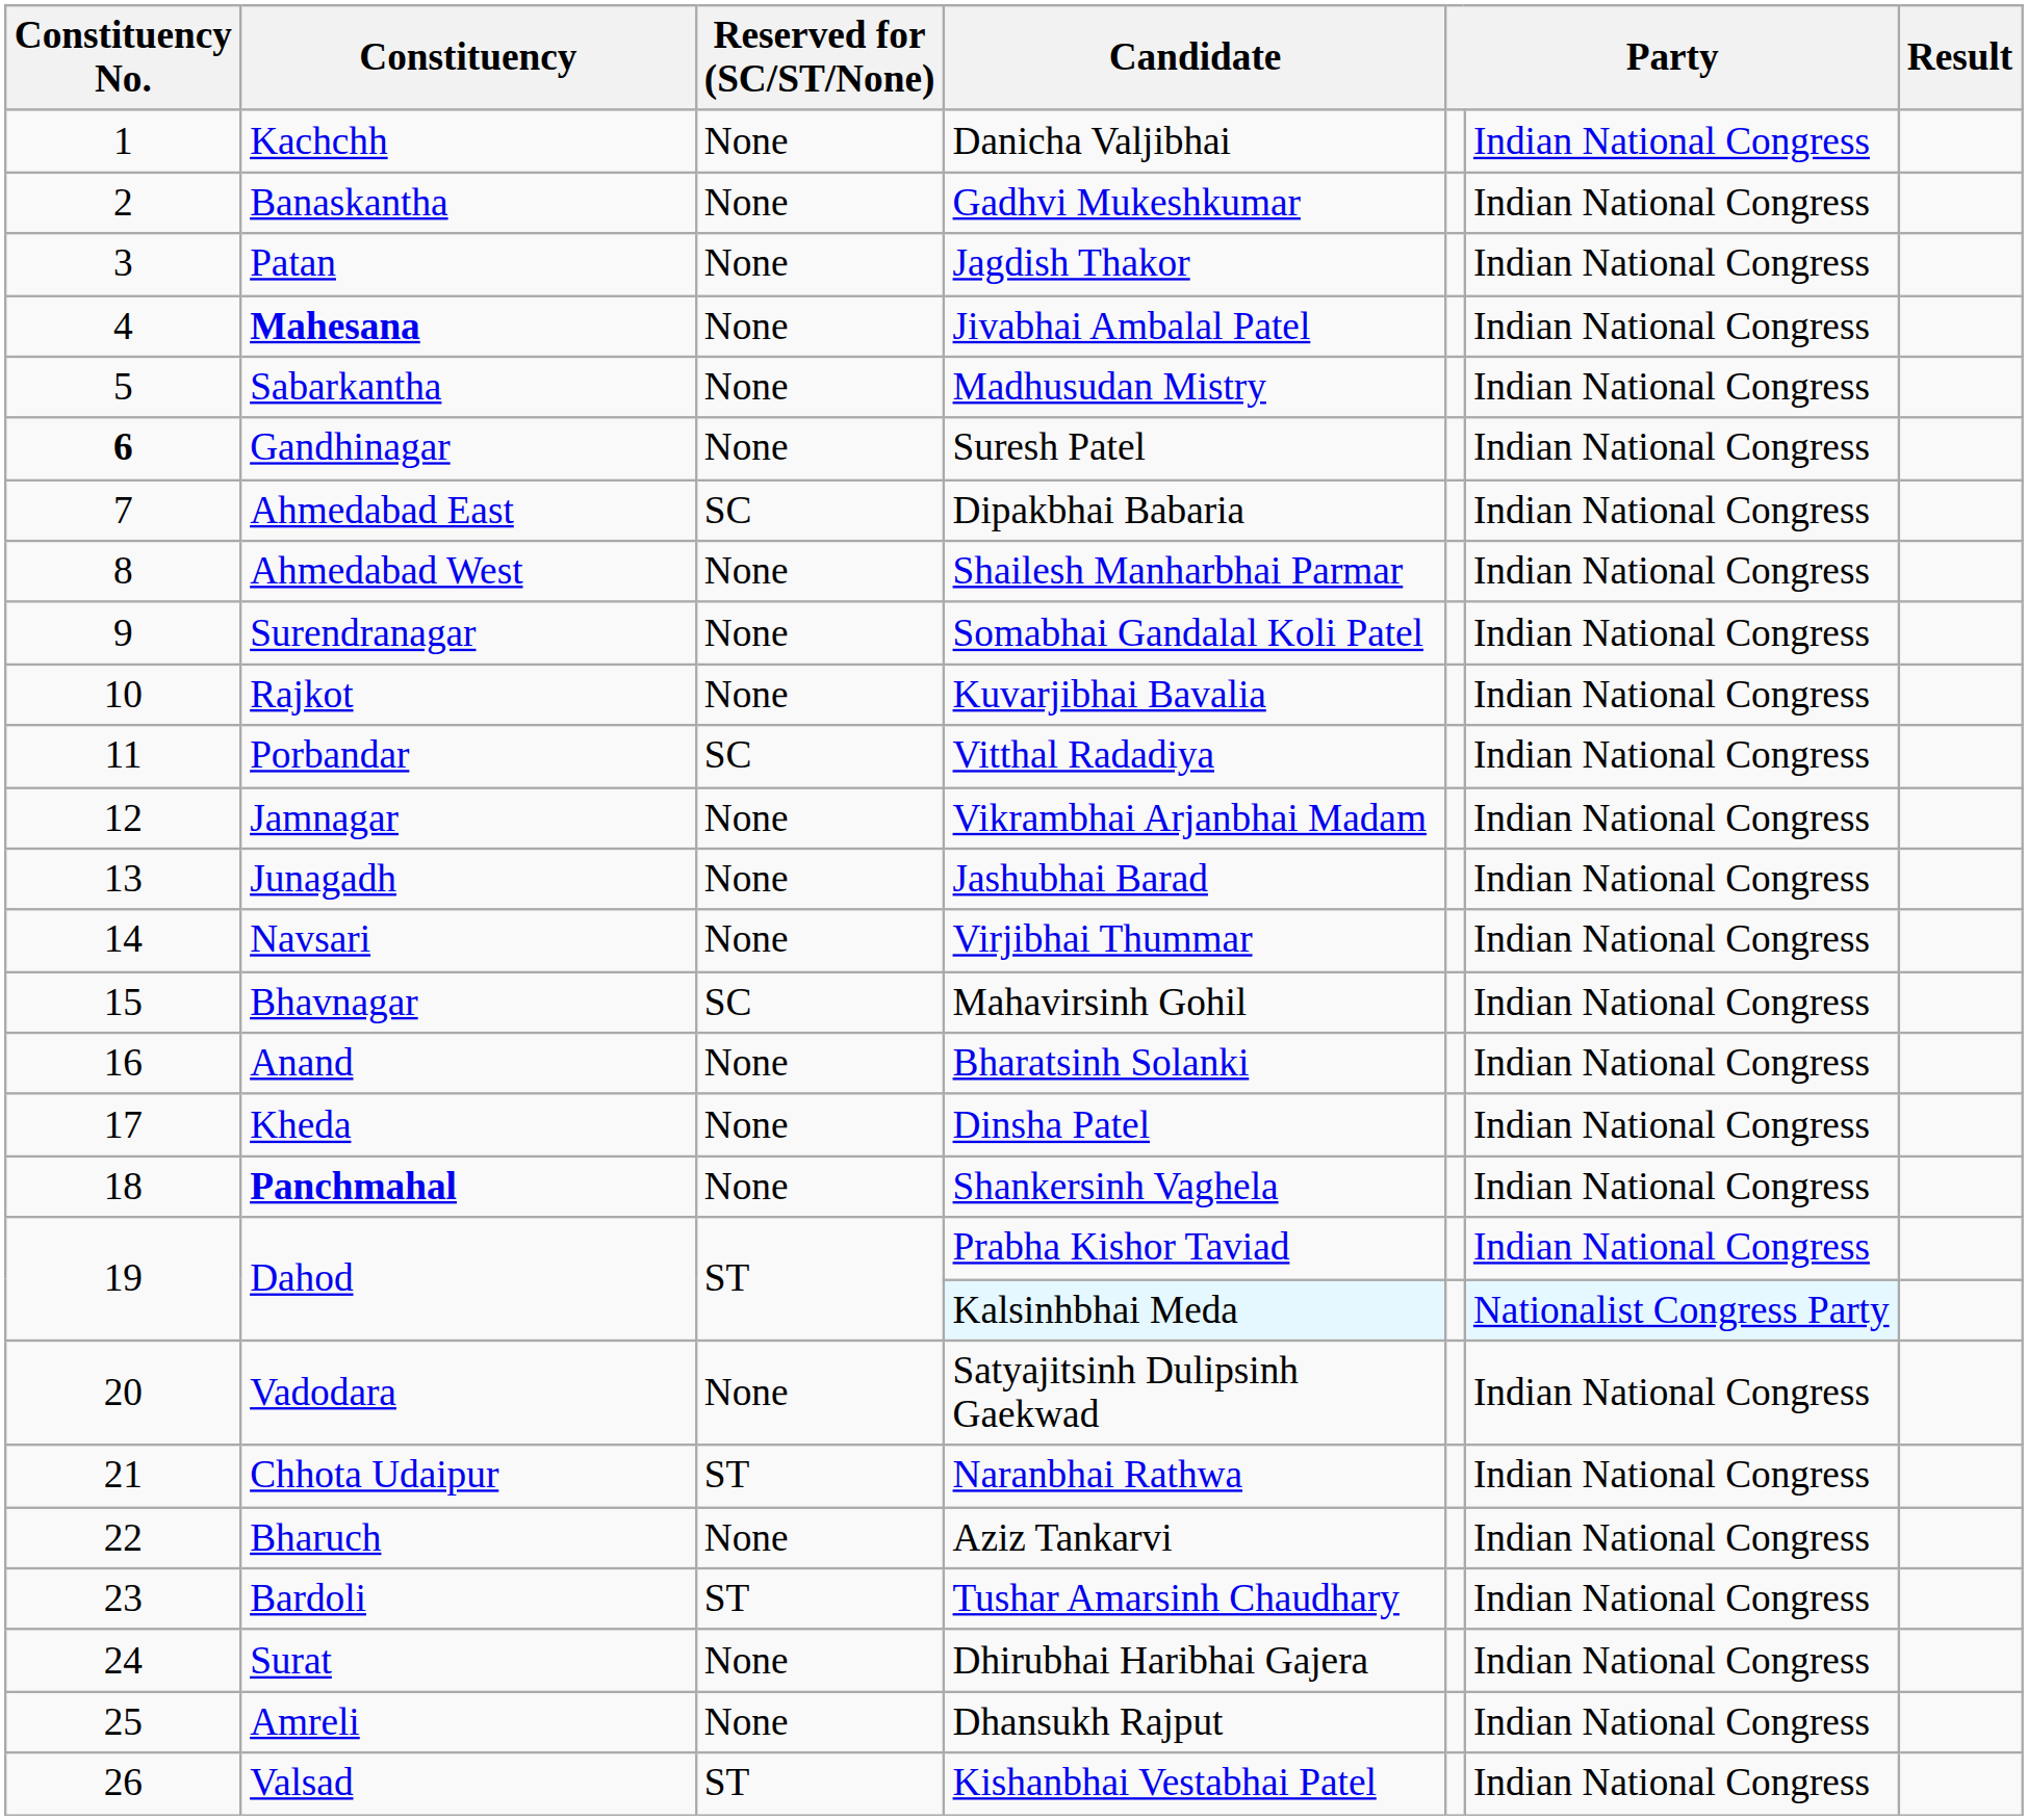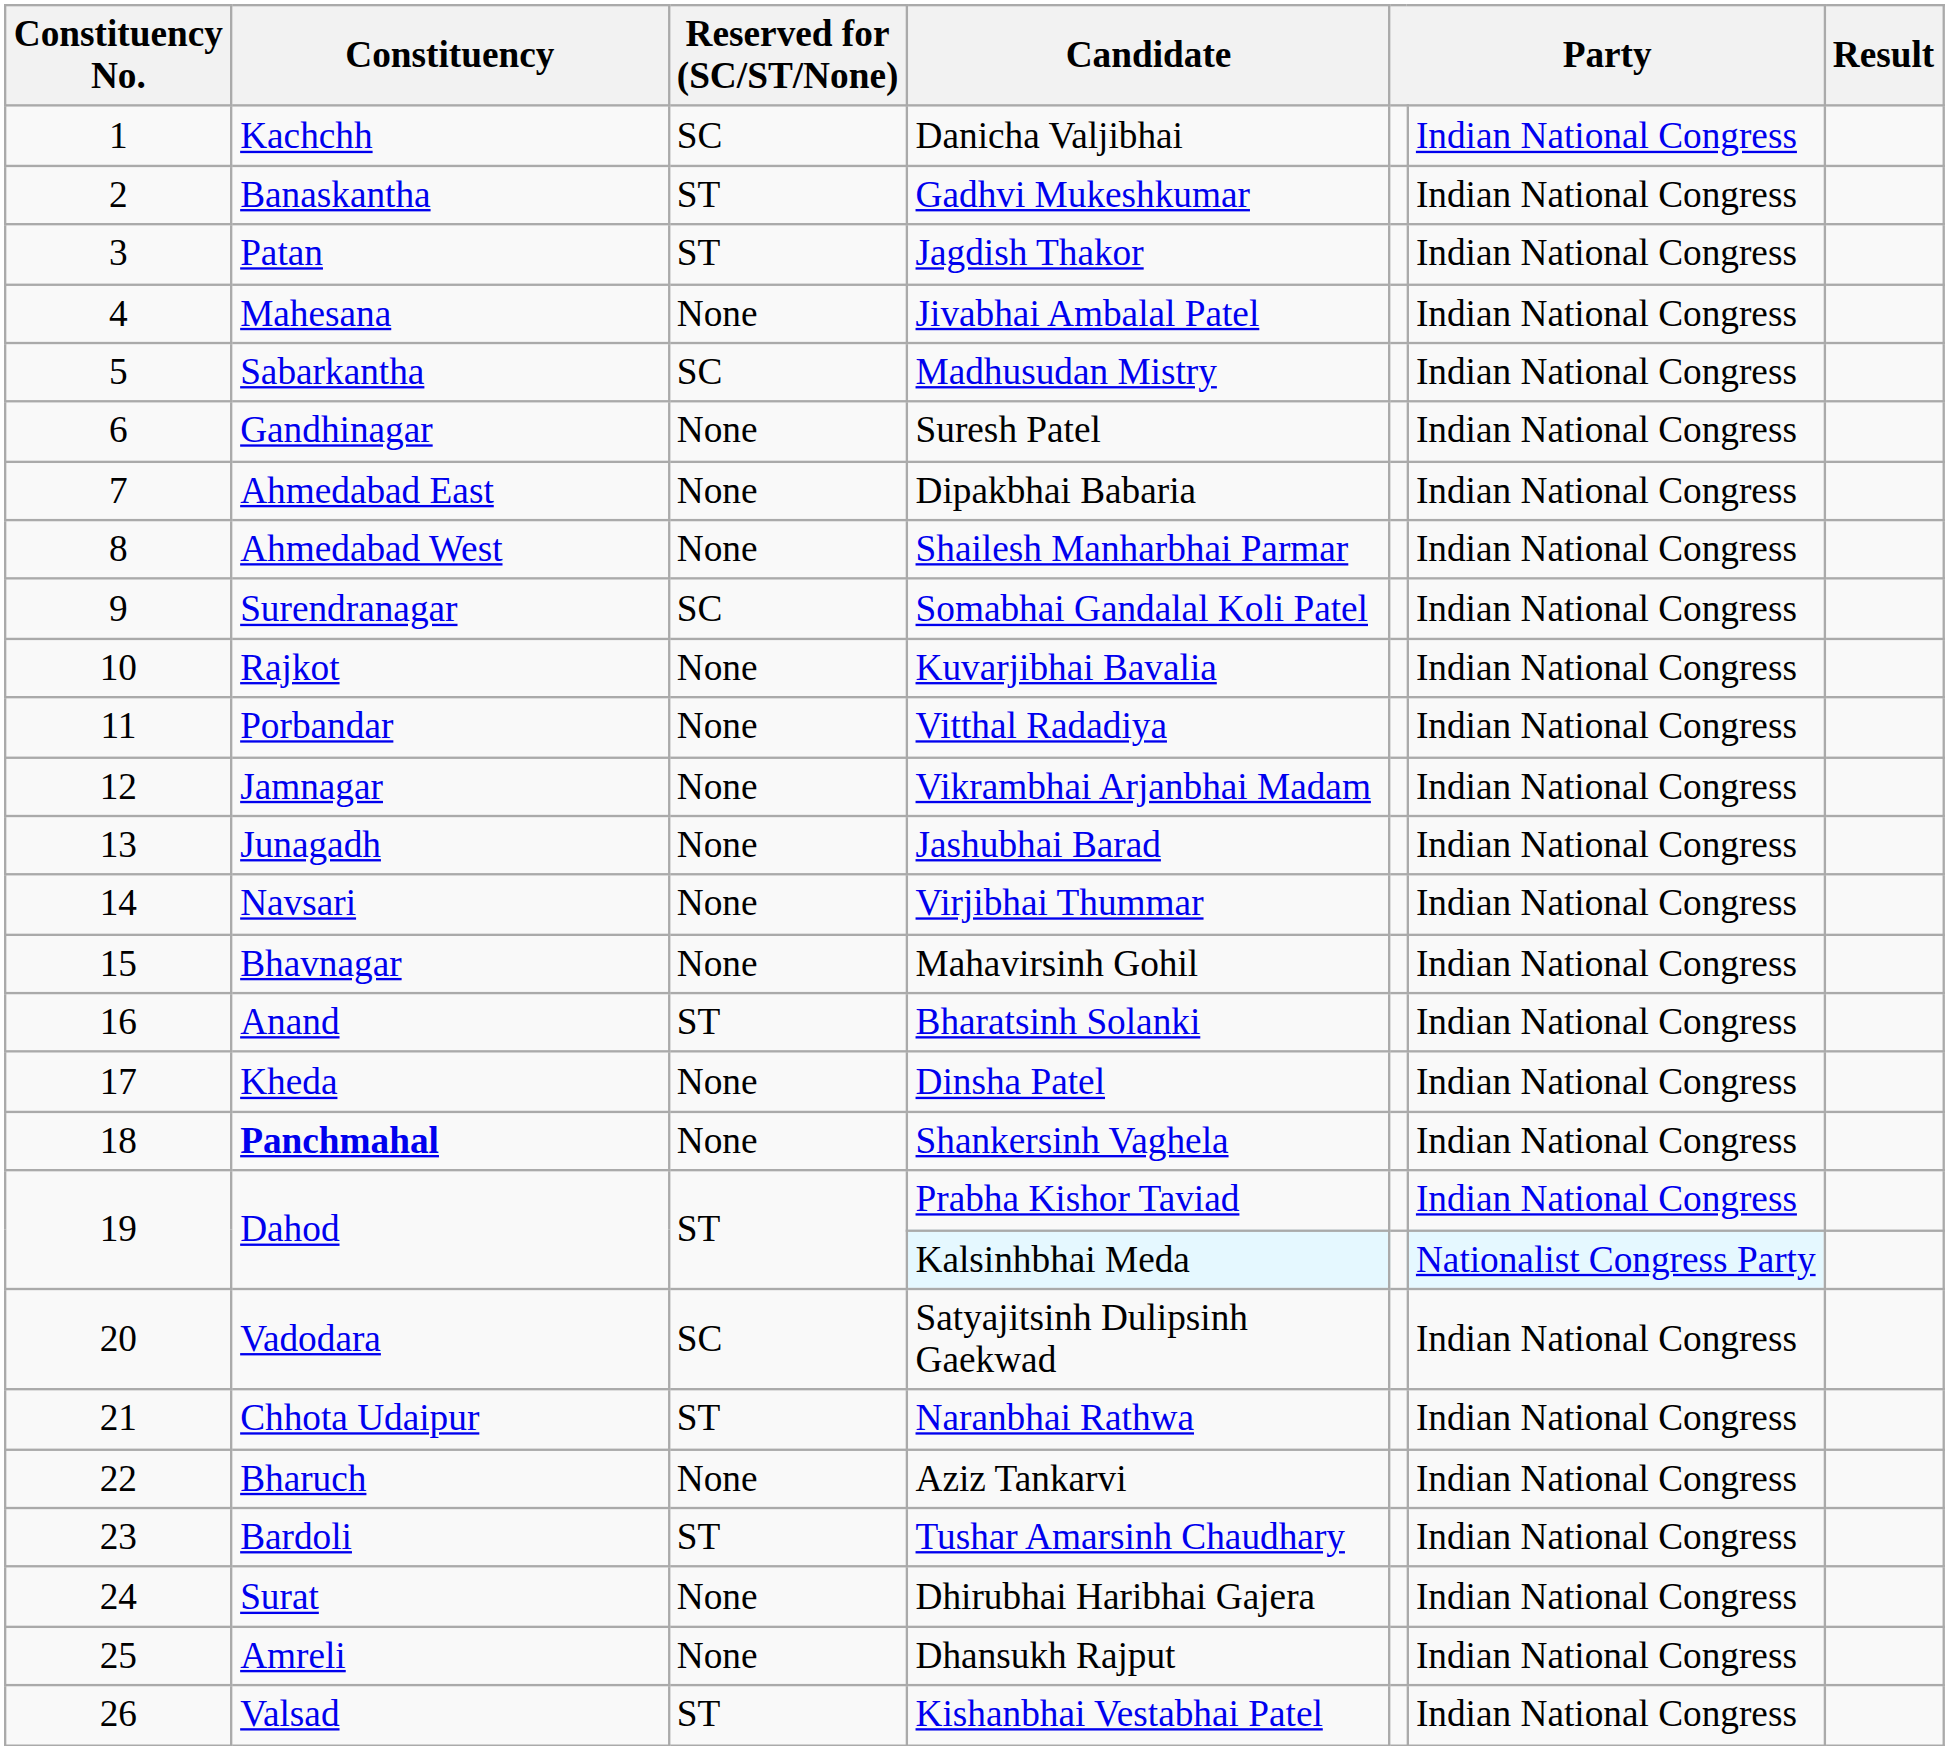 <table class= "wikitable sortable">
 <tr>
 <th>Constituency <br> No.</th>
 <th style="width:180px;">Constituency</th>
 <th>Reserved for<br>(SC/ST/None)</th>
 <th style="width:200px;">Candidate</th>
 <th colspan="2">Party</th>
 <th>Result</th>
 </tr>
 <tr>
 <td align="center">1</td>
 <td><a href='#'>Kachchh</a></td>
-<td>None</td>
+<td>SC</td>
 <td>Danicha Valjibhai</td>
 <td bgcolor=></td>
 <td><a href='#'>Indian National Congress</a></td>
 <td></td>
 </tr>
 <tr>
 <td align="center">2</td>
 <td><a href='#'>Banaskantha</a></td>
-<td>None</td>
+<td>ST</td>
 <td><a href='#'>Gadhvi Mukeshkumar</a></td>
 <td bgcolor=></td>
 <td>Indian National Congress</td>
 <td></td>
 </tr>
 <tr>
 <td align="center">3</td>
 <td><a href='#'>Patan</a></td>
-<td>None</td>
+<td>ST</td>
 <td><a href='#'>Jagdish Thakor</a></td>
 <td bgcolor=></td>
 <td>Indian National Congress</td>
 <td></td>
 </tr>
 <tr>
 <td align="center">4</td>
-<td><strong><a href='#'>Mahesana</a></strong></td>
+<td><a href='#'>Mahesana</a></td>
 <td>None</td>
 <td><a href='#'>Jivabhai Ambalal Patel</a></td>
 <td bgcolor=></td>
 <td>Indian National Congress</td>
 <td></td>
 </tr>
 <tr>
 <td align="center">5</td>
 <td><a href='#'>Sabarkantha</a></td>
-<td>None</td>
+<td>SC</td>
 <td><a href='#'>Madhusudan Mistry</a></td>
 <td bgcolor=></td>
 <td>Indian National Congress</td>
 <td></td>
 </tr>
 <tr>
-<td align="center"><strong>6</strong></td>
+<td align="center">6</td>
 <td><a href='#'>Gandhinagar</a></td>
 <td>None</td>
 <td>Suresh Patel</td>
 <td bgcolor=></td>
 <td>Indian National Congress</td>
 <td></td>
 </tr>
 <tr>
 <td align="center">7</td>
 <td><a href='#'>Ahmedabad East</a></td>
-<td>SC</td>
+<td>None</td>
 <td>Dipakbhai Babaria</td>
 <td bgcolor=></td>
 <td>Indian National Congress</td>
 <td></td>
 </tr>
 <tr>
 <td align="center">8</td>
 <td><a href='#'>Ahmedabad West</a></td>
 <td>None</td>
 <td><a href='#'>Shailesh Manharbhai Parmar</a></td>
 <td bgcolor=></td>
 <td>Indian National Congress</td>
 <td></td>
 </tr>
 <tr>
 <td align="center">9</td>
 <td><a href='#'>Surendranagar</a></td>
-<td>None</td>
+<td>SC</td>
 <td><a href='#'>Somabhai Gandalal Koli Patel</a></td>
 <td bgcolor=></td>
 <td>Indian National Congress</td>
 <td></td>
 </tr>
 <tr>
 <td align="center">10</td>
 <td><a href='#'>Rajkot</a></td>
 <td>None</td>
 <td><a href='#'>Kuvarjibhai Bavalia</a></td>
 <td bgcolor=></td>
 <td>Indian National Congress</td>
 <td></td>
 </tr>
 <tr>
 <td align="center">11</td>
 <td><a href='#'>Porbandar</a></td>
-<td>SC</td>
+<td>None</td>
 <td><a href='#'>Vitthal Radadiya</a></td>
 <td bgcolor=></td>
 <td>Indian National Congress</td>
 <td></td>
 </tr>
 <tr>
 <td align="center">12</td>
 <td><a href='#'>Jamnagar</a></td>
 <td>None</td>
 <td><a href='#'>Vikrambhai Arjanbhai Madam</a></td>
 <td bgcolor=></td>
 <td>Indian National Congress</td>
 <td></td>
 </tr>
 <tr>
 <td align="center">13</td>
 <td><a href='#'>Junagadh</a></td>
 <td>None</td>
 <td><a href='#'>Jashubhai Barad</a></td>
 <td bgcolor=></td>
 <td>Indian National Congress</td>
 <td></td>
 </tr>
 <tr>
 <td align="center">14</td>
 <td><a href='#'>Navsari</a></td>
 <td>None</td>
 <td><a href='#'>Virjibhai Thummar</a></td>
 <td bgcolor=></td>
 <td>Indian National Congress</td>
 <td></td>
 </tr>
 <tr>
 <td align="center">15</td>
 <td><a href='#'>Bhavnagar</a></td>
-<td>SC</td>
+<td>None</td>
 <td>Mahavirsinh Gohil</td>
 <td bgcolor=></td>
 <td>Indian National Congress</td>
 <td></td>
 </tr>
 <tr>
 <td align="center">16</td>
 <td><a href='#'>Anand</a></td>
-<td>None</td>
+<td>ST</td>
 <td><a href='#'>Bharatsinh Solanki</a></td>
 <td bgcolor=></td>
 <td>Indian National Congress</td>
 <td></td>
 </tr>
 <tr>
 <td align="center">17</td>
 <td><a href='#'>Kheda</a></td>
 <td>None</td>
 <td><a href='#'>Dinsha Patel</a></td>
 <td bgcolor=></td>
 <td>Indian National Congress</td>
 <td></td>
 </tr>
 <tr>
 <td align="center">18</td>
 <td><strong><a href='#'>Panchmahal</a></strong></td>
 <td>None</td>
 <td><a href='#'>Shankersinh Vaghela</a></td>
 <td bgcolor=></td>
 <td>Indian National Congress</td>
 <td></td>
 </tr>
 <tr>
 <td rowspan="2" align="center">19</td>
 <td rowspan="2"><a href='#'>Dahod</a></td>
 <td rowspan="2">ST</td>
 <td><a href='#'>Prabha Kishor Taviad</a></td>
 <td bgcolor=></td>
 <td><a href='#'>Indian National Congress</a></td>
 <td></td>
 </tr>
 <tr>
 <td style="background:#E5F8FF">Kalsinhbhai Meda</td>
 <td bgcolor=></td>
 <td style="background:#E5F8FF"><a href='#'>Nationalist Congress Party</a></td>
 <td></td>
 </tr>
 <tr>
 <td align="center">20</td>
 <td><a href='#'>Vadodara</a></td>
-<td>None</td>
+<td>SC</td>
 <td>Satyajitsinh Dulipsinh Gaekwad</td>
 <td bgcolor=></td>
 <td>Indian National Congress</td>
 <td></td>
 </tr>
 <tr>
 <td align="center">21</td>
 <td><a href='#'>Chhota Udaipur</a></td>
 <td>ST</td>
 <td><a href='#'>Naranbhai Rathwa</a></td>
 <td bgcolor=></td>
 <td>Indian National Congress</td>
 <td></td>
 </tr>
 <tr>
 <td align="center">22</td>
 <td><a href='#'>Bharuch</a></td>
 <td>None</td>
 <td>Aziz Tankarvi</td>
 <td bgcolor=></td>
 <td>Indian National Congress</td>
 <td></td>
 </tr>
 <tr>
 <td align="center">23</td>
 <td><a href='#'>Bardoli</a></td>
 <td>ST</td>
 <td><a href='#'>Tushar Amarsinh Chaudhary</a></td>
 <td bgcolor=></td>
 <td>Indian National Congress</td>
 <td></td>
 </tr>
 <tr>
 <td align="center">24</td>
 <td><a href='#'>Surat</a></td>
 <td>None</td>
 <td>Dhirubhai Haribhai Gajera</td>
 <td bgcolor=></td>
 <td>Indian National Congress</td>
 <td></td>
 </tr>
 <tr>
 <td align="center">25</td>
 <td><a href='#'>Amreli</a></td>
 <td>None</td>
 <td>Dhansukh Rajput</td>
 <td bgcolor=></td>
 <td>Indian National Congress</td>
 <td></td>
 </tr>
 <tr>
 <td align="center">26</td>
 <td><a href='#'>Valsad</a></td>
 <td>ST</td>
 <td><a href='#'>Kishanbhai Vestabhai Patel</a></td>
 <td bgcolor=></td>
 <td>Indian National Congress</td>
 <td></td>
 </tr>
 </table>
